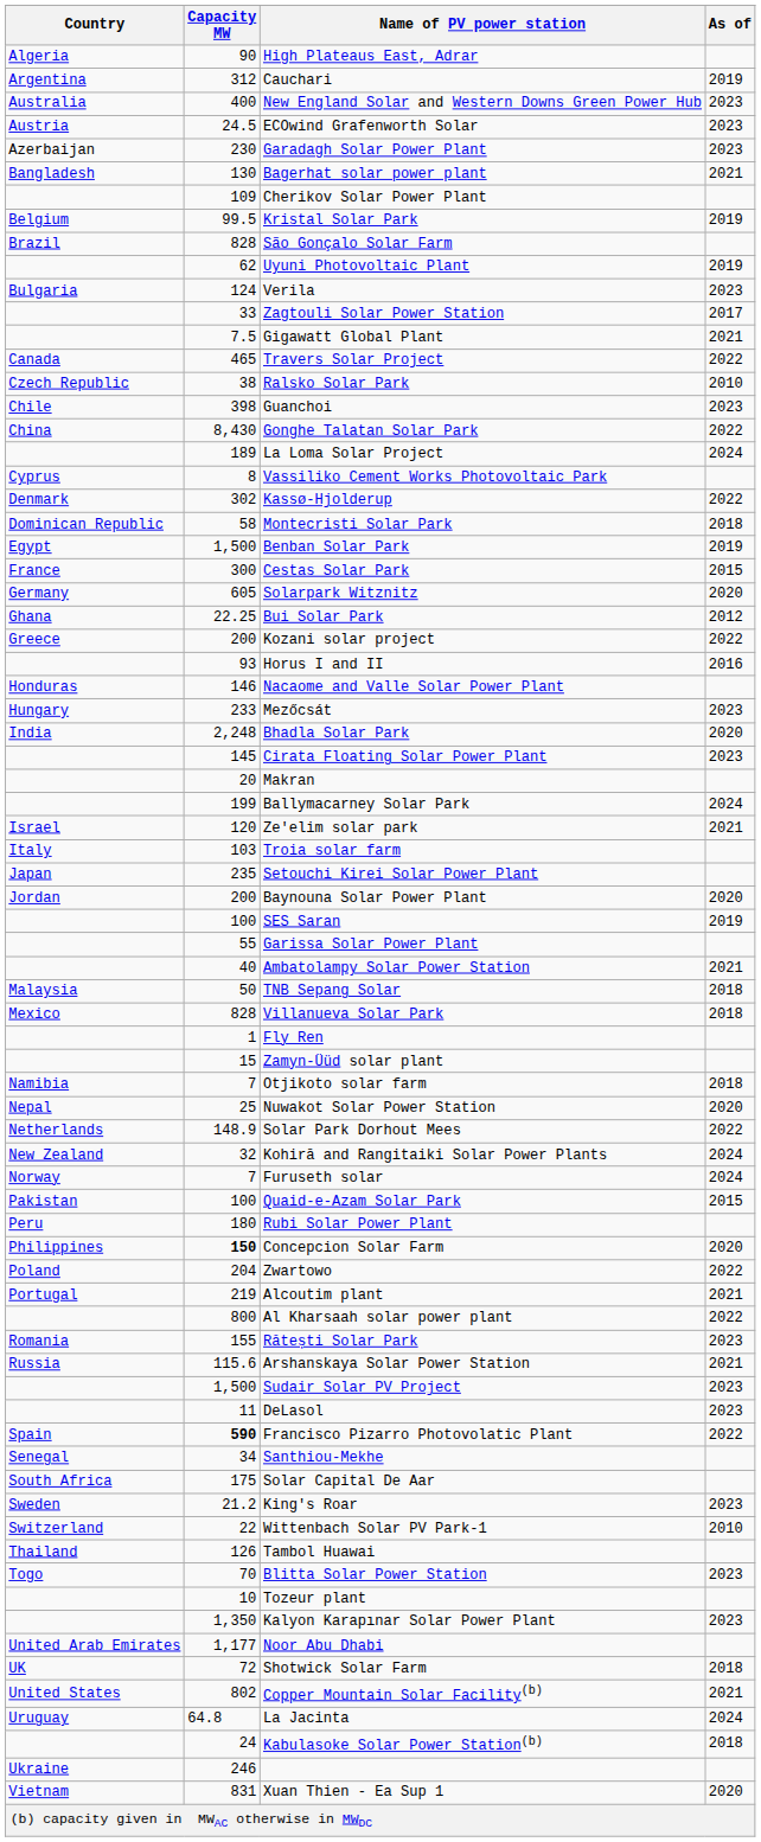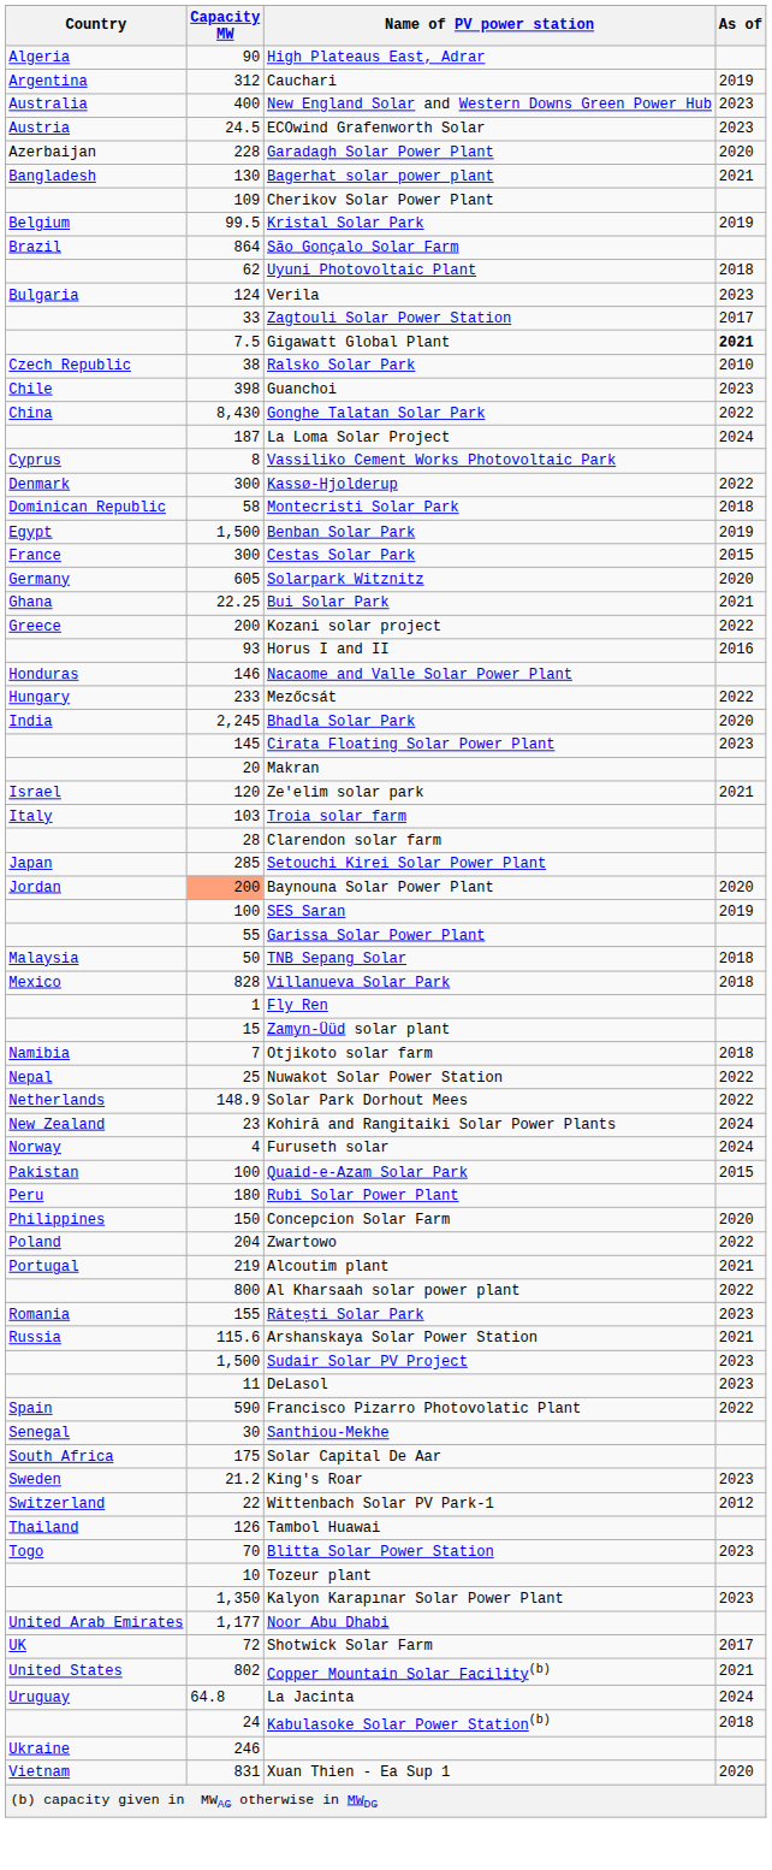 <table class="wikitable sortable sticky-header" style="text-align: left;">
 <tr>
 </tr>
 <tr>
 <th>Country</th>
 <th><a href='#'>Capacity</a><br><a href='#'>MW</a></th>
 <th>Name of <a href='#'>PV power station</a></th>
 <th>As of</th>
 </tr>
 <tr>
 <td> <a href='#'>Algeria</a></td>
 <td align="right">90</td>
 <td><a href='#'>High Plateaus East, Adrar</a></td>
 <td></td>
 </tr>
 <tr>
 <td> <a href='#'>Argentina</a></td>
 <td align="right">312</td>
 <td>Cauchari</td>
 <td>2019</td>
 </tr>
 <tr>
 <td> <a href='#'>Australia</a></td>
 <td align="right">400</td>
 <td><a href='#'>New England Solar</a> and <a href='#'>Western Downs Green Power Hub</a></td>
 <td>2023</td>
 </tr>
 <tr>
 <td> <a href='#'>Austria</a></td>
 <td align="right">24.5</td>
 <td>ECOwind Grafenworth Solar</td>
 <td>2023</td>
 </tr>
 <tr>
 <td> Azerbaijan</td>
-<td align="right">230</td>
+<td align="right">228</td>
 <td><a href='#'>Garadagh Solar Power Plant</a></td>
-<td>2023</td>
+<td>2020</td>
 </tr>
 <tr>
 <td> <a href='#'>Bangladesh</a></td>
 <td align="right">130</td>
 <td><a href='#'>Bagerhat solar power plant</a></td>
 <td>2021</td>
 </tr>
 <tr>
 <td></td>
 <td align="right">109</td>
 <td>Cherikov Solar Power Plant</td>
 <td></td>
 </tr>
 <tr>
 <td> <a href='#'>Belgium</a></td>
 <td align="right">99.5</td>
 <td><a href='#'>Kristal Solar Park</a></td>
 <td>2019</td>
 </tr>
 <tr>
 <td> <a href='#'>Brazil</a></td>
-<td align="right">828</td>
+<td align="right">864</td>
 <td><a href='#'>São Gonçalo Solar Farm</a></td>
 <td></td>
 </tr>
 <tr>
 <td></td>
 <td align="right">62</td>
 <td><a href='#'>Uyuni Photovoltaic Plant</a></td>
-<td>2019</td>
+<td>2018</td>
 </tr>
 <tr>
 <td> <a href='#'>Bulgaria</a></td>
 <td align="right">124</td>
 <td>Verila</td>
 <td>2023</td>
 </tr>
 <tr>
 <td></td>
 <td align="right">33</td>
 <td><a href='#'>Zagtouli Solar Power Station</a></td>
 <td>2017</td>
 </tr>
 <tr>
 <td></td>
 <td align="right">7.5</td>
 <td>Gigawatt Global Plant</td>
-<td>2021</td>
-</tr>
-<tr>
-<td> <a href='#'>Canada</a></td>
-<td align="right">465</td>
-<td><a href='#'>Travers Solar Project</a></td>
-<td>2022</td>
+<td><strong>2021</strong></td>
 </tr>
 <tr>
 <td> <a href='#'>Czech Republic</a></td>
 <td align="right">38</td>
 <td><a href='#'>Ralsko Solar Park</a></td>
 <td>2010</td>
 </tr>
 <tr>
 <td> <a href='#'>Chile</a></td>
 <td align="right">398</td>
 <td>Guanchoi</td>
 <td>2023</td>
 </tr>
 <tr>
 <td> <a href='#'>China</a></td>
 <td align="right">8,430</td>
 <td><a href='#'>Gonghe Talatan Solar Park</a></td>
 <td>2022</td>
 </tr>
 <tr>
 <td></td>
-<td align="right">189</td>
+<td align="right">187</td>
 <td>La Loma Solar Project</td>
 <td>2024</td>
 </tr>
 <tr>
 <td> <a href='#'>Cyprus</a></td>
 <td align="right">8</td>
 <td><a href='#'>Vassiliko Cement Works Photovoltaic Park</a></td>
 <td></td>
 </tr>
 <tr>
 <td> <a href='#'>Denmark</a></td>
-<td align="right">302</td>
+<td align="right">300</td>
 <td><a href='#'>Kassø-Hjolderup</a></td>
 <td>2022</td>
 </tr>
 <tr>
 <td> <a href='#'>Dominican Republic</a></td>
 <td align="right">58</td>
 <td><a href='#'>Montecristi Solar Park</a></td>
 <td>2018</td>
 </tr>
 <tr>
 <td> <a href='#'>Egypt</a></td>
 <td align="right">1,500</td>
 <td><a href='#'>Benban Solar Park</a></td>
 <td>2019</td>
 </tr>
 <tr>
 <td> <a href='#'>France</a></td>
 <td align="right">300</td>
 <td><a href='#'>Cestas Solar Park</a></td>
 <td>2015</td>
 </tr>
 <tr>
 <td> <a href='#'>Germany</a></td>
 <td align="right">605</td>
 <td><a href='#'>Solarpark Witznitz</a></td>
 <td>2020</td>
 </tr>
 <tr>
 <td><a href='#'>Ghana</a></td>
 <td align="right">22.25</td>
 <td><a href='#'>Bui Solar Park</a></td>
-<td>2012</td>
+<td>2021</td>
 </tr>
 <tr>
 <td><a href='#'>Greece</a></td>
 <td align="right">200</td>
 <td>Kozani solar project</td>
 <td>2022</td>
 </tr>
 <tr>
 <td></td>
 <td align="right">93</td>
 <td>Horus I and II </td>
 <td>2016</td>
 </tr>
 <tr>
 <td> <a href='#'>Honduras</a></td>
 <td align="right">146</td>
 <td><a href='#'>Nacaome and Valle Solar Power Plant</a></td>
 <td></td>
 </tr>
 <tr>
 <td> <a href='#'>Hungary</a></td>
 <td align="right">233</td>
 <td>Mezőcsát</td>
-<td>2023</td>
+<td>2022</td>
 </tr>
 <tr>
 <td> <a href='#'>India</a></td>
-<td align="right">2,248</td>
+<td align="right">2,245</td>
 <td><a href='#'>Bhadla Solar Park</a></td>
 <td>2020</td>
 </tr>
 <tr>
 <td></td>
 <td align="right">145</td>
 <td><a href='#'>Cirata Floating Solar Power Plant</a></td>
 <td>2023</td>
 </tr>
 <tr>
 <td></td>
 <td align="right">20</td>
 <td>Makran</td>
 <td></td>
 </tr>
 <tr>
-<td></td>
-<td align="right">199</td>
-<td>Ballymacarney Solar Park</td>
-<td>2024</td>
-</tr>
-<tr>
 <td> <a href='#'>Israel</a></td>
 <td align="right">120</td>
 <td>Ze'elim solar park</td>
 <td>2021</td>
 </tr>
 <tr>
 <td> <a href='#'>Italy</a></td>
 <td align="right">103</td>
 <td><a href='#'>Troia solar farm</a></td>
 <td></td>
 </tr>
 <tr>
+<td></td>
+<td align="right">28</td>
+<td>Clarendon solar farm</td>
+<td></td>
+</tr>
+<tr>
 <td> <a href='#'>Japan</a></td>
-<td align="right">235</td>
+<td align="right">285</td>
 <td><a href='#'>Setouchi Kirei Solar Power Plant</a></td>
 <td></td>
 </tr>
 <tr>
 <td> <a href='#'>Jordan</a></td>
-<td align="right">200</td>
+<td align="right" style="background: lightsalmon;">200</td>
 <td>Baynouna Solar Power Plant</td>
 <td>2020</td>
 </tr>
 <tr>
 <td></td>
 <td align="right">100</td>
 <td><a href='#'>SES Saran</a></td>
 <td>2019</td>
 </tr>
 <tr>
 <td></td>
 <td align="right">55</td>
 <td><a href='#'>Garissa Solar Power Plant</a></td>
 <td></td>
-</tr>
-<tr>
-<td></td>
-<td align="right">40</td>
-<td><a href='#'>Ambatolampy Solar Power Station</a></td>
-<td>2021</td>
 </tr>
 <tr>
 <td> <a href='#'>Malaysia</a></td>
 <td align="right">50</td>
 <td><a href='#'>TNB Sepang Solar</a></td>
 <td>2018</td>
 </tr>
 <tr>
 <td> <a href='#'>Mexico</a></td>
 <td align="right">828</td>
 <td><a href='#'>Villanueva Solar Park</a></td>
 <td>2018</td>
 </tr>
 <tr>
 <td></td>
 <td align="right">1</td>
 <td><a href='#'>Fly Ren</a></td>
 <td></td>
 </tr>
 <tr>
 <td></td>
 <td align="right">15</td>
 <td><a href='#'>Zamyn-Üüd</a> solar plant</td>
 <td></td>
 </tr>
 <tr>
 <td><a href='#'>Namibia</a></td>
 <td align="right">7</td>
 <td>Otjikoto solar farm</td>
 <td>2018</td>
 </tr>
 <tr>
 <td> <a href='#'>Nepal</a></td>
 <td align="right">25</td>
 <td>Nuwakot Solar Power Station</td>
-<td>2020</td>
+<td>2022</td>
 </tr>
 <tr>
 <td> <a href='#'>Netherlands</a></td>
 <td align="right">148.9</td>
 <td>Solar Park Dorhout Mees</td>
 <td>2022</td>
 </tr>
 <tr>
 <td>  <a href='#'>New Zealand</a></td>
-<td align="right">32</td>
+<td align="right">23</td>
 <td>Kohirā and Rangitaiki Solar Power Plants</td>
 <td>2024</td>
 </tr>
 <tr>
 <td> <a href='#'>Norway</a></td>
-<td align="right">7</td>
+<td align="right">4</td>
 <td>Furuseth solar</td>
 <td>2024</td>
 </tr>
 <tr>
 <td> <a href='#'>Pakistan</a></td>
 <td align="right">100</td>
 <td><a href='#'>Quaid-e-Azam Solar Park</a></td>
 <td>2015</td>
 </tr>
 <tr>
 <td> <a href='#'>Peru</a></td>
 <td align="right">180</td>
 <td><a href='#'>Rubi Solar Power Plant</a></td>
 <td></td>
 </tr>
 <tr>
 <td> <a href='#'>Philippines</a></td>
-<td align="right"><strong>150</strong></td>
+<td align="right">150</td>
 <td>Concepcion Solar Farm</td>
 <td>2020</td>
 </tr>
 <tr>
 <td> <a href='#'>Poland</a></td>
 <td align="right">204</td>
 <td>Zwartowo</td>
 <td>2022</td>
 </tr>
 <tr>
 <td> <a href='#'>Portugal</a></td>
 <td align="right">219</td>
 <td>Alcoutim plant</td>
 <td>2021</td>
 </tr>
 <tr>
 <td></td>
 <td align="right">800</td>
 <td>Al Kharsaah solar power plant</td>
 <td>2022</td>
 </tr>
 <tr>
 <td> <a href='#'>Romania</a></td>
 <td align="right">155</td>
 <td><a href='#'>Rătești Solar Park</a></td>
 <td>2023</td>
 </tr>
 <tr>
 <td> <a href='#'>Russia</a></td>
 <td align="right">115.6</td>
 <td>Arshanskaya Solar Power Station</td>
 <td>2021</td>
 </tr>
 <tr>
 <td></td>
 <td align="right">1,500</td>
 <td><a href='#'>Sudair Solar PV Project</a></td>
 <td>2023</td>
 </tr>
 <tr>
 <td></td>
 <td align="right">11</td>
 <td>DeLasol</td>
 <td>2023</td>
 </tr>
 <tr>
 <td> <a href='#'>Spain</a></td>
-<td align="right"><strong>590</strong></td>
+<td align="right">590</td>
 <td>Francisco Pizarro Photovolatic Plant</td>
 <td>2022</td>
 </tr>
 <tr>
 <td> <a href='#'>Senegal</a></td>
-<td align="right">34</td>
+<td align="right">30</td>
 <td><a href='#'>Santhiou-Mekhe</a></td>
 <td></td>
 </tr>
 <tr>
 <td> <a href='#'>South Africa</a></td>
 <td align="right">175</td>
 <td>Solar Capital De Aar</td>
 <td></td>
 </tr>
 <tr>
 <td> <a href='#'>Sweden</a></td>
 <td align="right">21.2</td>
 <td>King's Roar</td>
 <td>2023</td>
 </tr>
 <tr>
 <td> <a href='#'>Switzerland</a></td>
 <td align="right">22</td>
 <td>Wittenbach Solar PV Park-1</td>
-<td>2010</td>
+<td>2012</td>
 </tr>
 <tr>
 <td> <a href='#'>Thailand</a></td>
 <td align="right">126</td>
 <td>Tambol Huawai</td>
 <td></td>
 </tr>
 <tr>
 <td> <a href='#'>Togo</a></td>
 <td align="right">70</td>
 <td><a href='#'>Blitta Solar Power Station</a></td>
 <td>2023</td>
 </tr>
 <tr>
 <td></td>
 <td align="right">10</td>
 <td>Tozeur plant</td>
 <td></td>
 </tr>
 <tr>
 <td></td>
 <td align="right">1,350</td>
 <td>Kalyon Karapınar Solar Power Plant</td>
 <td>2023</td>
 </tr>
 <tr>
 <td> <a href='#'>United Arab Emirates</a></td>
 <td align="right">1,177</td>
 <td><a href='#'>Noor Abu Dhabi</a></td>
 <td></td>
 </tr>
 <tr>
 <td> <a href='#'>UK</a></td>
 <td align="right">72</td>
 <td>Shotwick Solar Farm</td>
-<td>2018</td>
+<td>2017</td>
 </tr>
 <tr>
 <td> <a href='#'>United States</a></td>
 <td align="right">802</td>
 <td><a href='#'>Copper Mountain Solar Facility</a><sup>(b)</sup></td>
 <td>2021</td>
 </tr>
 <tr>
 <td> <a href='#'>Uruguay</a></td>
 <td>64.8</td>
 <td>La Jacinta</td>
 <td>2024</td>
 </tr>
 <tr>
 <td></td>
 <td align="right">24</td>
 <td><a href='#'>Kabulasoke Solar Power Station</a><sup>(b)</sup></td>
 <td>2018</td>
 </tr>
 <tr>
 <td> <a href='#'>Ukraine</a></td>
 <td align="right">246</td>
 <td></td>
 <td></td>
 </tr>
 <tr>
 <td> <a href='#'>Vietnam</a></td>
 <td align="right">831</td>
 <td>Xuan Thien - Ea Sup 1</td>
 <td>2020</td>
 </tr>
 <tr>
 <td colspan=4 style="background-color: #f2f2f2; font-size: 0.95em; padding: 6px 4px; text-align: left;">(b) capacity given in  MW<a href='#'><sub>AC</sub></a> otherwise in <a href='#'>MW<sub>DC</sub></a></td>
 </tr>
 </table>
